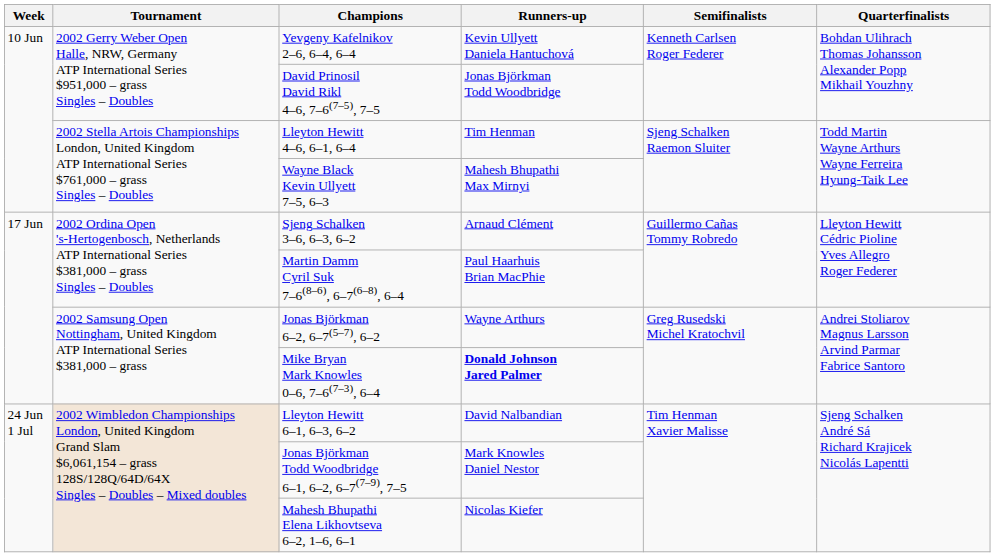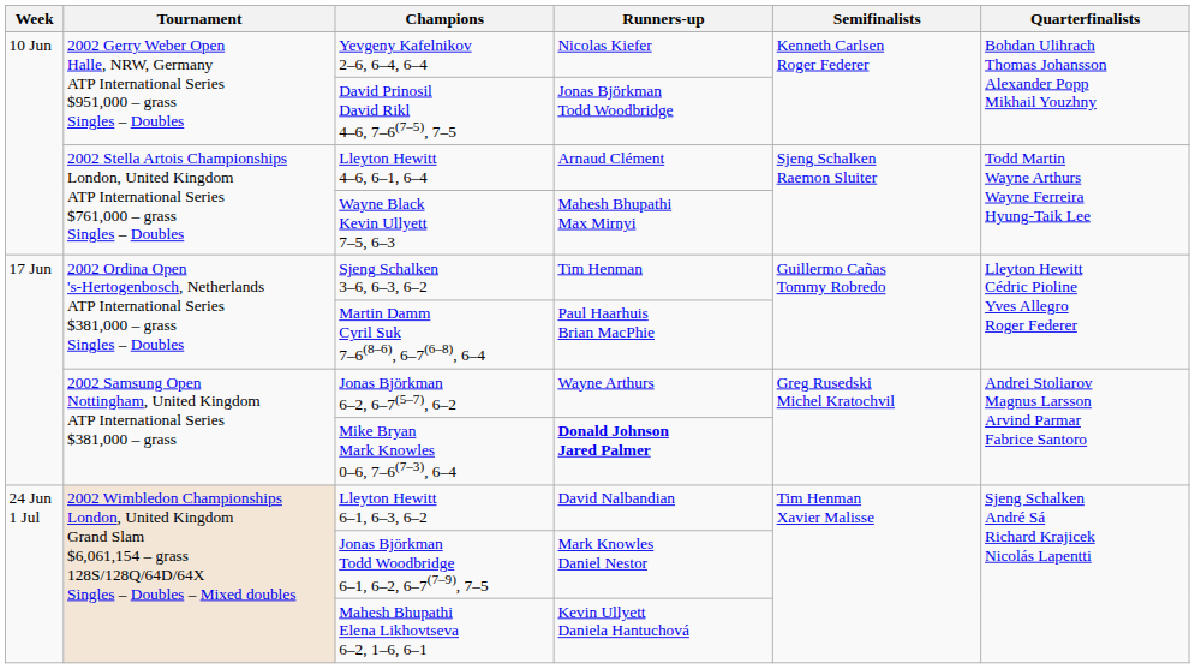 <table class=wikitable style=font-size:95%>
 <tr>
 <th style="width:48px;">Week</th>
 <th style="width:250px;">Tournament</th>
 <th style="width:200px;">Champions</th>
 <th style="width:200px;">Runners-up</th>
 <th style="width:190px;">Semifinalists</th>
 <th style="width:190px;">Quarterfinalists</th>
 </tr>
 <tr valign=top>
 <td rowspan=4>10 Jun</td>
 <td rowspan=2><a href='#'>2002 Gerry Weber Open</a><br> <a href='#'>Halle</a>, NRW, Germany<br>ATP International Series<br>$951,000 – grass <br> <a href='#'>Singles</a> – <a href='#'>Doubles</a></td>
 <td> <a href='#'>Yevgeny Kafelnikov</a> <br>2–6, 6–4, 6–4</td>
-<td> <a href='#'>Kevin Ullyett</a><br> <a href='#'>Daniela Hantuchová</a></td>
+<td> <a href='#'>Nicolas Kiefer</a></td>
 <td rowspan=2> <a href='#'>Kenneth Carlsen</a> <br> <a href='#'>Roger Federer</a></td>
 <td rowspan=2> <a href='#'>Bohdan Ulihrach</a> <br>  <a href='#'>Thomas Johansson</a> <br> <a href='#'>Alexander Popp</a>  <br>  <a href='#'>Mikhail Youzhny</a></td>
 </tr>
 <tr valign=top>
 <td> <a href='#'>David Prinosil</a><br> <a href='#'>David Rikl</a><br> 4–6, 7–6<sup>(7–5)</sup>, 7–5</td>
 <td> <a href='#'>Jonas Björkman</a><br> <a href='#'>Todd Woodbridge</a></td>
 </tr>
 <tr valign=top>
 <td rowspan=2><a href='#'>2002 Stella Artois Championships</a><br>London, United Kingdom<br>ATP International Series<br>$761,000 – grass <br> <a href='#'>Singles</a> – <a href='#'>Doubles</a></td>
 <td> <a href='#'>Lleyton Hewitt</a> <br>4–6, 6–1, 6–4</td>
-<td> <a href='#'>Tim Henman</a></td>
+<td> <a href='#'>Arnaud Clément</a></td>
 <td rowspan=2> <a href='#'>Sjeng Schalken</a> <br> <a href='#'>Raemon Sluiter</a></td>
 <td rowspan=2> <a href='#'>Todd Martin</a> <br>  <a href='#'>Wayne Arthurs</a> <br> <a href='#'>Wayne Ferreira</a>  <br>  <a href='#'>Hyung-Taik Lee</a></td>
 </tr>
 <tr valign=top>
 <td> <a href='#'>Wayne Black</a><br> <a href='#'>Kevin Ullyett</a><br> 7–5, 6–3</td>
 <td> <a href='#'>Mahesh Bhupathi</a><br> <a href='#'>Max Mirnyi</a></td>
 </tr>
 <tr valign=top>
 <td rowspan=4>17 Jun</td>
 <td rowspan=2><a href='#'>2002 Ordina Open</a><br> <a href='#'>'s-Hertogenbosch</a>, Netherlands<br>ATP International Series<br>$381,000 – grass <br> <a href='#'>Singles</a> – <a href='#'>Doubles</a></td>
 <td> <a href='#'>Sjeng Schalken</a> <br>3–6, 6–3, 6–2</td>
-<td> <a href='#'>Arnaud Clément</a></td>
+<td> <a href='#'>Tim Henman</a></td>
 <td rowspan=2> <a href='#'>Guillermo Cañas</a> <br> <a href='#'>Tommy Robredo</a></td>
 <td rowspan=2> <a href='#'>Lleyton Hewitt</a> <br>  <a href='#'>Cédric Pioline</a> <br> <a href='#'>Yves Allegro</a>  <br>  <a href='#'>Roger Federer</a></td>
 </tr>
 <tr valign=top>
 <td> <a href='#'>Martin Damm</a><br> <a href='#'>Cyril Suk</a><br> 7–6<sup>(8–6)</sup>, 6–7<sup>(6–8)</sup>, 6–4</td>
 <td> <a href='#'>Paul Haarhuis</a><br> <a href='#'>Brian MacPhie</a></td>
 </tr>
 <tr valign=top>
 <td rowspan=2><a href='#'>2002 Samsung Open</a><br> <a href='#'>Nottingham</a>, United Kingdom<br>ATP International Series<br>$381,000 – grass</td>
 <td> <a href='#'>Jonas Björkman</a> <br>6–2, 6–7<sup>(5–7)</sup>, 6–2</td>
 <td> <a href='#'>Wayne Arthurs</a></td>
 <td rowspan=2> <a href='#'>Greg Rusedski</a> <br> <a href='#'>Michel Kratochvil</a></td>
 <td rowspan=2> <a href='#'>Andrei Stoliarov</a> <br>  <a href='#'>Magnus Larsson</a> <br> <a href='#'>Arvind Parmar</a>  <br>  <a href='#'>Fabrice Santoro</a></td>
 </tr>
 <tr valign=top>
 <td> <a href='#'>Mike Bryan</a><br> <a href='#'>Mark Knowles</a><br> 0–6, 7–6<sup>(7–3)</sup>, 6–4</td>
 <td><strong> <a href='#'>Donald Johnson</a><br> <a href='#'>Jared Palmer</a></strong></td>
 </tr>
 <tr valign=top>
 <td rowspan=3>24 Jun<br>1 Jul</td>
 <td bgcolor=#F3E6D7 rowspan=3><a href='#'>2002 Wimbledon Championships</a><br> <a href='#'>London</a>, United Kingdom<br>Grand Slam<br>$6,061,154 – grass<br>128S/128Q/64D/64X<br><a href='#'>Singles</a> – <a href='#'>Doubles</a> – <a href='#'>Mixed doubles</a></td>
 <td> <a href='#'>Lleyton Hewitt</a><br>6–1, 6–3, 6–2</td>
 <td> <a href='#'>David Nalbandian</a></td>
 <td rowspan=3> <a href='#'>Tim Henman</a><br> <a href='#'>Xavier Malisse</a></td>
 <td rowspan=3> <a href='#'>Sjeng Schalken</a><br> <a href='#'>André Sá</a><br> <a href='#'>Richard Krajicek</a><br> <a href='#'>Nicolás Lapentti</a></td>
 </tr>
 <tr valign=top>
 <td> <a href='#'>Jonas Björkman</a><br> <a href='#'>Todd Woodbridge</a><br>6–1, 6–2, 6–7<sup>(7–9)</sup>, 7–5</td>
 <td> <a href='#'>Mark Knowles</a><br> <a href='#'>Daniel Nestor</a></td>
 </tr>
 <tr valign=top>
 <td> <a href='#'>Mahesh Bhupathi</a><br> <a href='#'>Elena Likhovtseva</a><br>6–2, 1–6, 6–1</td>
-<td> <a href='#'>Nicolas Kiefer</a></td>
+<td> <a href='#'>Kevin Ullyett</a><br> <a href='#'>Daniela Hantuchová</a></td>
 </tr>
 </table>
